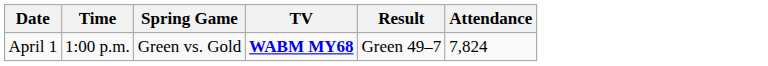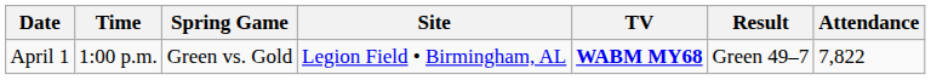 <table class="wikitable" style="font-size:95%;">
 <tr>
 <th>Date</th>
 <th>Time</th>
 <th>Spring Game</th>
+<th>Site</th>
 <th>TV</th>
 <th>Result</th>
 <th>Attendance</th>
 </tr>
 <tr>
 <td>April 1</td>
 <td>1:00 p.m.</td>
 <td>Green vs. Gold</td>
+<td><a href='#'>Legion Field</a> • <a href='#'>Birmingham, AL</a></td>
 <td><strong><a href='#'>WABM MY68</a></strong></td>
 <td>Green 49–7</td>
-<td>7,824</td>
+<td>7,822</td>
 </tr>
 </table>
